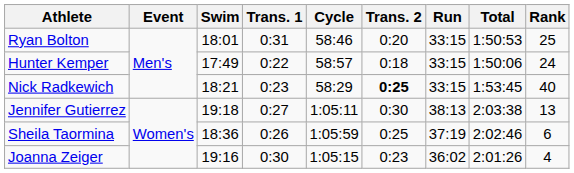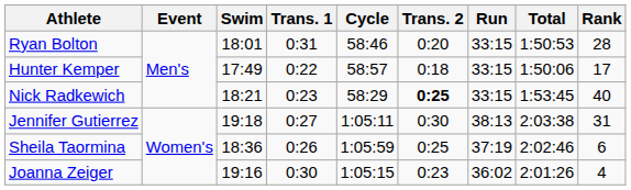 <table class=wikitable style=font-size:90%;text-align:center>
 <tr>
 <th>Athlete</th>
 <th>Event</th>
 <th>Swim</th>
 <th>Trans. 1</th>
 <th>Cycle</th>
 <th>Trans. 2</th>
 <th>Run</th>
 <th>Total</th>
 <th>Rank</th>
 </tr>
 <tr>
 <td align=left><a href='#'>Ryan Bolton</a></td>
 <td align=left rowspan=3><a href='#'>Men's</a></td>
 <td>18:01</td>
 <td>0:31</td>
 <td>58:46</td>
 <td>0:20</td>
 <td>33:15</td>
 <td>1:50:53</td>
-<td>25</td>
+<td>28</td>
 </tr>
 <tr>
 <td align=left><a href='#'>Hunter Kemper</a></td>
 <td>17:49</td>
 <td>0:22</td>
 <td>58:57</td>
 <td>0:18</td>
 <td>33:15</td>
 <td>1:50:06</td>
-<td>24</td>
+<td>17</td>
 </tr>
 <tr>
 <td align=left><a href='#'>Nick Radkewich</a></td>
 <td>18:21</td>
 <td>0:23</td>
 <td>58:29</td>
 <td><strong>0:25</strong></td>
 <td>33:15</td>
 <td>1:53:45</td>
 <td>40</td>
 </tr>
 <tr>
 <td align=left><a href='#'>Jennifer Gutierrez</a></td>
 <td align=left rowspan=3><a href='#'>Women's</a></td>
 <td>19:18</td>
 <td>0:27</td>
 <td>1:05:11</td>
 <td>0:30</td>
 <td>38:13</td>
 <td>2:03:38</td>
-<td>13</td>
+<td>31</td>
 </tr>
 <tr>
 <td align=left><a href='#'>Sheila Taormina</a></td>
 <td>18:36</td>
 <td>0:26</td>
 <td>1:05:59</td>
 <td>0:25</td>
 <td>37:19</td>
 <td>2:02:46</td>
 <td>6</td>
 </tr>
 <tr>
 <td align=left><a href='#'>Joanna Zeiger</a></td>
 <td>19:16</td>
 <td>0:30</td>
 <td>1:05:15</td>
 <td>0:23</td>
 <td>36:02</td>
 <td>2:01:26</td>
 <td>4</td>
 </tr>
 </table>
